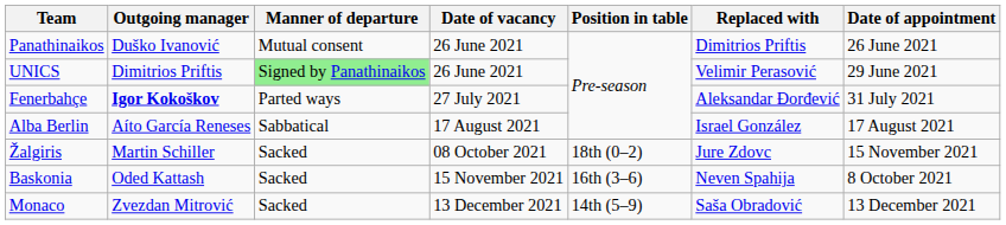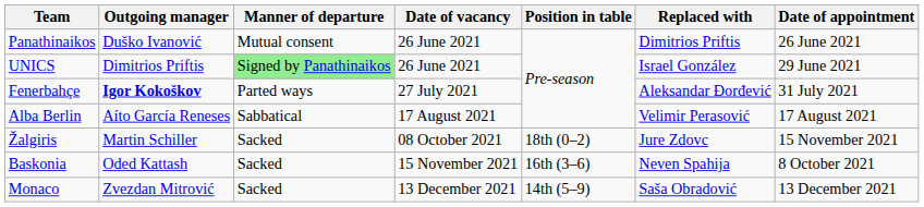 <table class="wikitable sortable">
 <tr>
 <th>Team</th>
 <th>Outgoing manager</th>
 <th>Manner of departure</th>
 <th>Date of vacancy</th>
 <th>Position in table</th>
 <th>Replaced with</th>
 <th>Date of appointment</th>
 </tr>
 <tr>
 <td> <a href='#'>Panathinaikos</a></td>
 <td> <a href='#'>Duško Ivanović</a></td>
 <td>Mutual consent</td>
 <td>26 June 2021</td>
 <td rowspan=4><em>Pre-season</em></td>
 <td> <a href='#'>Dimitrios Priftis</a></td>
 <td>26 June 2021</td>
 </tr>
 <tr>
 <td> <a href='#'>UNICS</a></td>
 <td> <a href='#'>Dimitrios Priftis</a></td>
 <td style="background: lightgreen;">Signed by <a href='#'>Panathinaikos</a></td>
 <td>26 June 2021</td>
-<td> <a href='#'>Velimir Perasović</a></td>
+<td> <a href='#'>Israel González</a></td>
 <td>29 June 2021</td>
 </tr>
 <tr>
 <td> <a href='#'>Fenerbahçe</a></td>
 <td><strong> <a href='#'>Igor Kokoškov</a></strong></td>
 <td>Parted ways</td>
 <td>27 July 2021</td>
 <td> <a href='#'>Aleksandar Đorđević</a></td>
 <td>31 July 2021</td>
 </tr>
 <tr>
 <td> <a href='#'>Alba Berlin</a></td>
 <td> <a href='#'>Aíto García Reneses</a></td>
 <td>Sabbatical</td>
 <td>17 August 2021</td>
-<td> <a href='#'>Israel González</a></td>
+<td> <a href='#'>Velimir Perasović</a></td>
 <td>17 August 2021</td>
 </tr>
 <tr>
 <td> <a href='#'>Žalgiris</a></td>
 <td> <a href='#'>Martin Schiller</a></td>
 <td>Sacked</td>
 <td>08 October 2021</td>
 <td>18th (0–2)</td>
 <td> <a href='#'>Jure Zdovc</a></td>
 <td>15 November 2021</td>
 </tr>
 <tr>
 <td> <a href='#'>Baskonia</a></td>
 <td> <a href='#'>Oded Kattash</a></td>
 <td>Sacked</td>
 <td>15 November 2021</td>
 <td>16th (3–6)</td>
 <td> <a href='#'>Neven Spahija</a></td>
 <td>8 October 2021</td>
 </tr>
 <tr>
 <td> <a href='#'>Monaco</a></td>
 <td> <a href='#'>Zvezdan Mitrović</a></td>
 <td>Sacked</td>
 <td>13 December 2021</td>
 <td>14th (5–9)</td>
 <td> <a href='#'>Saša Obradović</a></td>
 <td>13 December 2021</td>
 </tr>
 </table>
